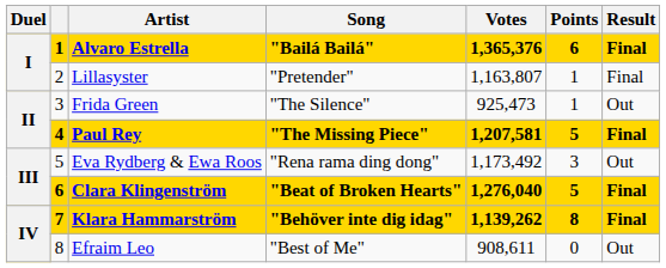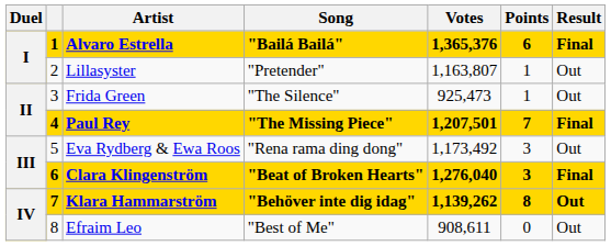 <table class="sortable wikitable" style="margin: 1em auto 1em auto; text-align:center;">
 <tr>
 <th class="unsortable">Duel</th>
 <th></th>
 <th>Artist</th>
 <th>Song</th>
 <th>Votes</th>
 <th>Points</th>
 <th>Result</th>
 </tr>
 <tr style="font-weight:bold; background:gold;">
 <th rowspan="2">I</th>
 <td>1</td>
 <td align="left"><a href='#'>Alvaro Estrella</a></td>
 <td align="left">"Bailá Bailá"</td>
 <td>1,365,376</td>
 <td>6</td>
 <td align="left">Final</td>
 </tr>
 <tr>
 <td>2</td>
 <td align="left"><a href='#'>Lillasyster</a></td>
 <td align="left">"Pretender"</td>
 <td>1,163,807</td>
 <td>1</td>
-<td align="left">Final</td>
+<td align="left">Out</td>
 </tr>
 <tr>
 <th rowspan="2">II</th>
 <td>3</td>
 <td align="left"><a href='#'>Frida Green</a></td>
 <td align="left">"The Silence"</td>
 <td>925,473</td>
 <td>1</td>
 <td align="left">Out</td>
 </tr>
 <tr style="font-weight:bold; background:gold;">
 <td>4</td>
 <td align="left"><a href='#'>Paul Rey</a></td>
 <td align="left">"The Missing Piece"</td>
-<td>1,207,581</td>
-<td>5</td>
+<td>1,207,501</td>
+<td>7</td>
 <td align="left"><strong>Final</strong></td>
 </tr>
 <tr>
 <th rowspan="2">III</th>
 <td>5</td>
 <td align="left"><a href='#'>Eva Rydberg</a> & <a href='#'>Ewa Roos</a></td>
 <td align="left">"Rena rama ding dong"</td>
 <td>1,173,492</td>
 <td>3</td>
 <td align="left">Out</td>
 </tr>
 <tr style="font-weight:bold; background:gold;">
 <td>6</td>
 <td align="left"><a href='#'>Clara Klingenström</a></td>
 <td align="left">"Beat of Broken Hearts"</td>
 <td>1,276,040</td>
-<td>5</td>
+<td>3</td>
 <td align="left">Final</td>
 </tr>
 <tr style="font-weight:bold; background:gold;">
 <th rowspan="2">IV</th>
 <td>7</td>
 <td align="left"><a href='#'>Klara Hammarström</a></td>
 <td align="left">"Behöver inte dig idag"</td>
 <td>1,139,262</td>
 <td>8</td>
-<td align="left">Final</td>
+<td align="left">Out</td>
 </tr>
 <tr>
 <td>8</td>
 <td align="left"><a href='#'>Efraim Leo</a></td>
 <td align="left">"Best of Me"</td>
 <td>908,611</td>
 <td>0</td>
 <td align="left">Out</td>
 </tr>
 </table>
